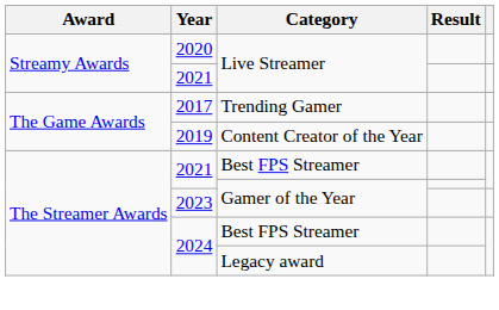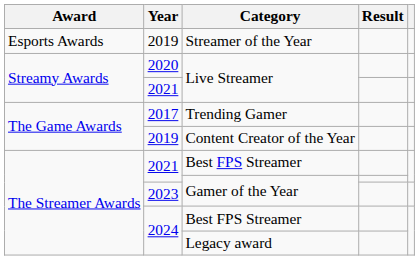 <table class="wikitable sortable plainrowheaders">
 <tr>
 <th scope="col">Award</th>
 <th scope="col">Year</th>
 <th scope="col">Category</th>
 <th scope="col">Result</th>
 <th scope="col" class="unsortable"></th>
+</tr>
+<tr>
+<td>Esports Awards</td>
+<td>2019</td>
+<td>Streamer of the Year</td>
+<td></td>
+<td></td>
 </tr>
 <tr>
 <td rowspan="2"><a href='#'>Streamy Awards</a></td>
 <td><a href='#'>2020</a></td>
 <td rowspan="2">Live Streamer</td>
 <td></td>
 <td></td>
 </tr>
 <tr>
 <td><a href='#'>2021</a></td>
 <td></td>
 <td></td>
 </tr>
 <tr>
 <td rowspan="2"><a href='#'>The Game Awards</a></td>
 <td><a href='#'>2017</a></td>
 <td>Trending Gamer</td>
 <td></td>
 <td></td>
 </tr>
 <tr>
 <td><a href='#'>2019</a></td>
 <td>Content Creator of the Year</td>
 <td></td>
 <td></td>
 </tr>
 <tr>
 <td rowspan="5"><a href='#'>The Streamer Awards</a></td>
 <td rowspan="2"><a href='#'>2021</a></td>
 <td>Best <a href='#'>FPS</a> Streamer</td>
 <td></td>
 <td rowspan="2"></td>
 </tr>
 <tr>
 <td rowspan="2">Gamer of the Year</td>
 <td></td>
 </tr>
 <tr>
 <td><a href='#'>2023</a></td>
 <td></td>
 <td></td>
 </tr>
 <tr>
 <td rowspan="2"><a href='#'>2024</a></td>
 <td>Best FPS Streamer</td>
 <td></td>
 <td rowspan="2"></td>
 </tr>
 <tr>
 <td>Legacy award</td>
 <td></td>
 </tr>
 </table>
